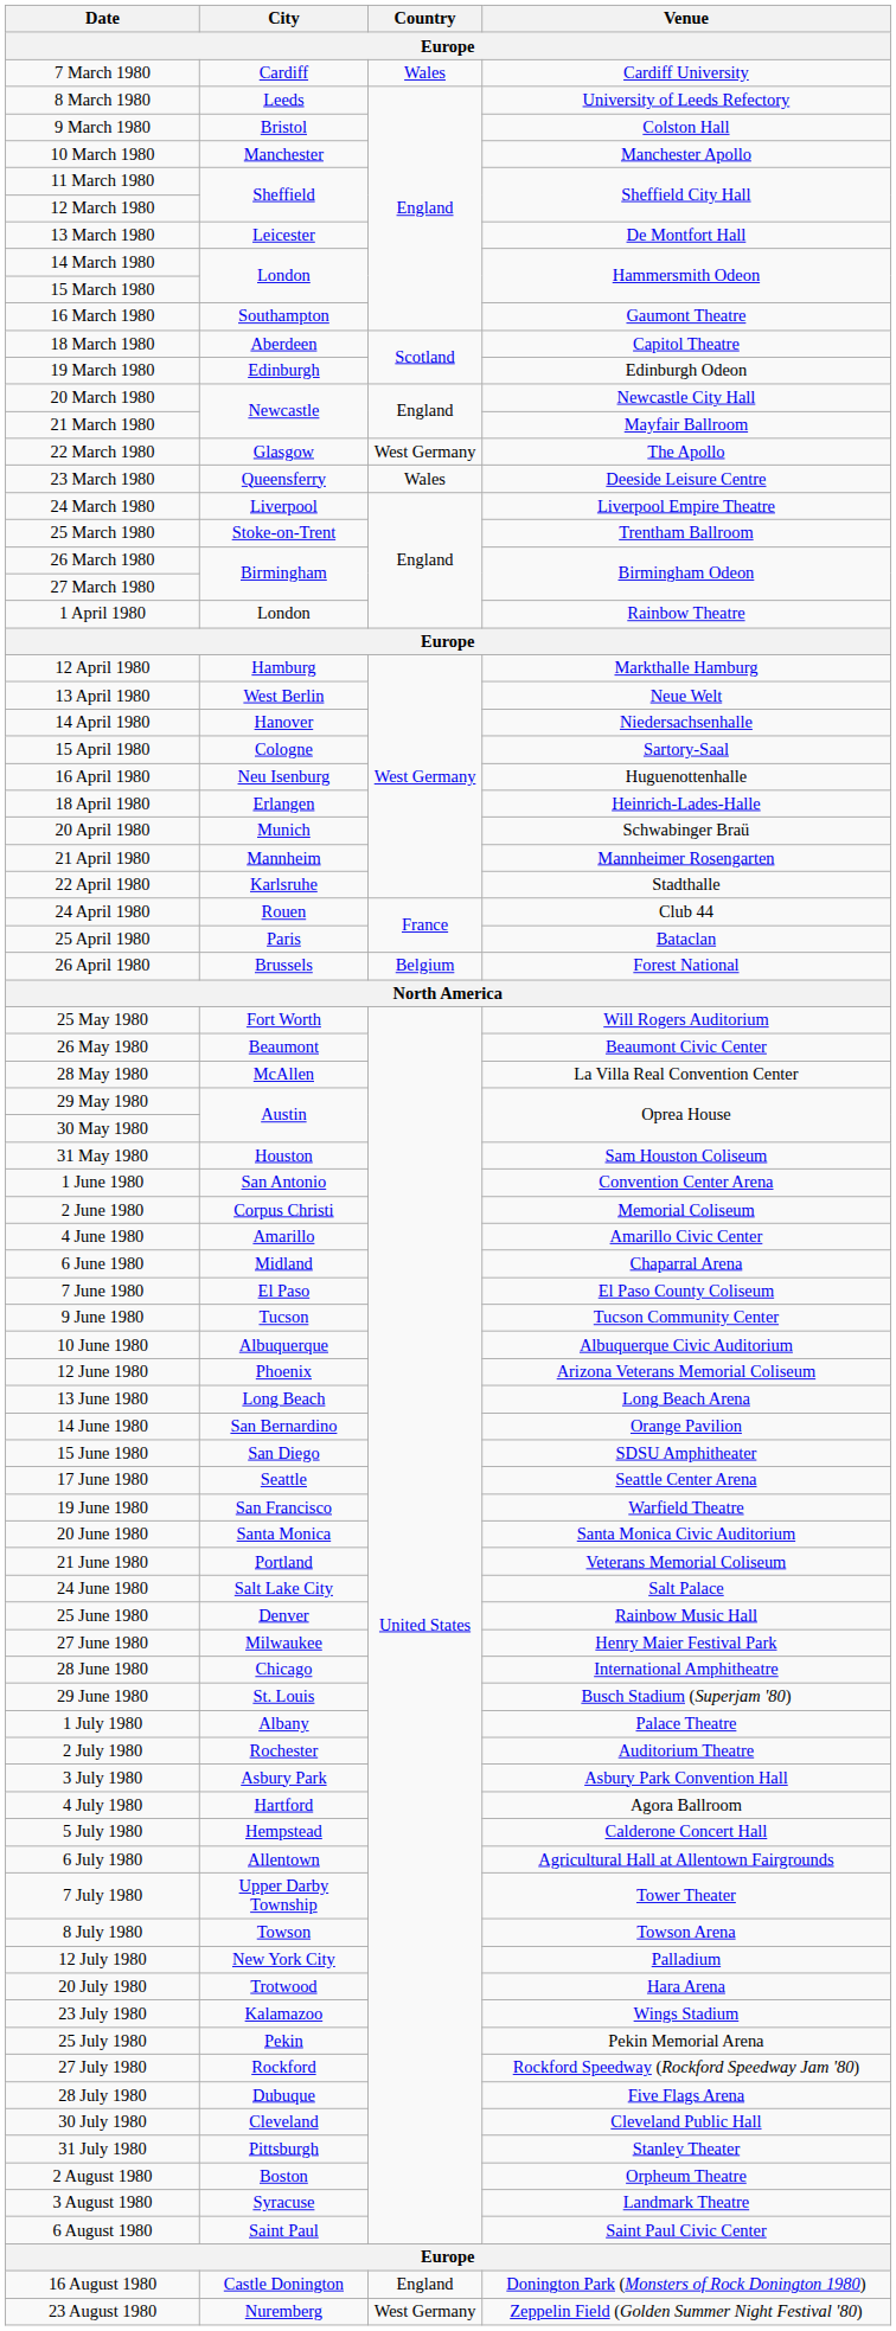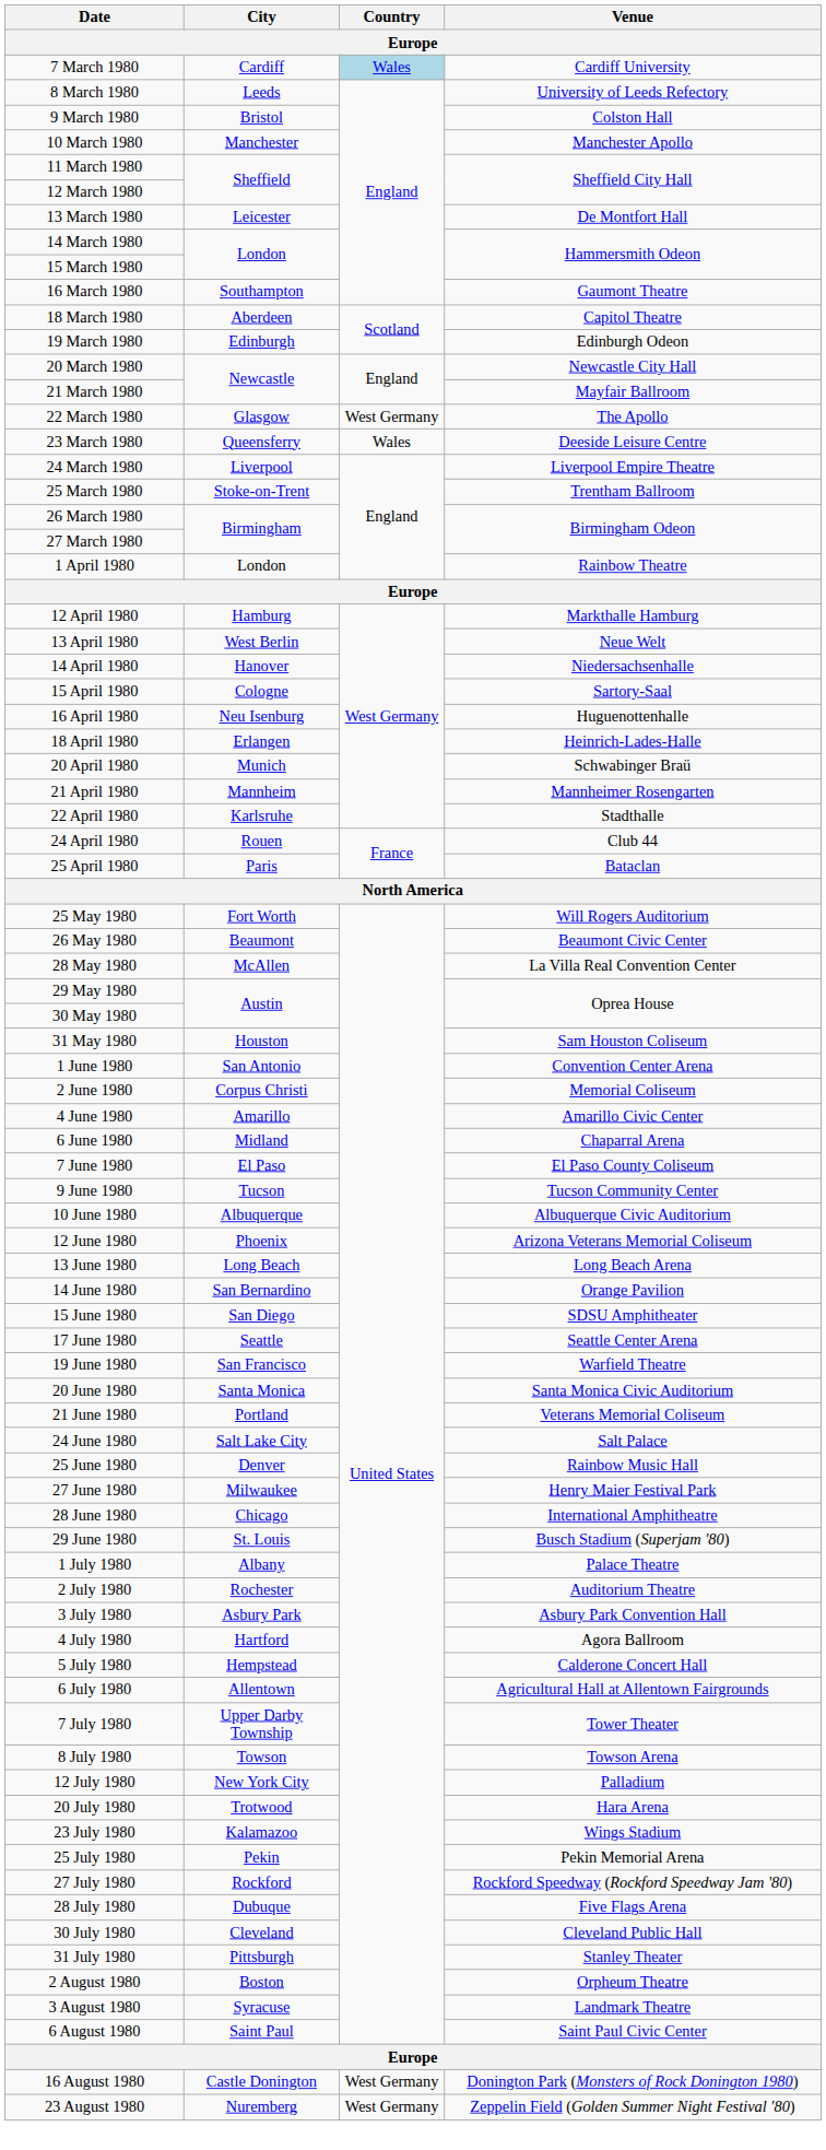 <table class="wikitable" style="text-align:center;">
 <tr>
 <th width="175">Date</th>
 <th width="150">City</th>
 <th width="100">Country</th>
 <th width="375">Venue</th>
 </tr>
 <tr>
 <th colspan="4">Europe </th>
 </tr>
 <tr>
 <td>7 March 1980</td>
 <td><a href='#'>Cardiff</a></td>
-<td><a href='#'>Wales</a></td>
+<td style="background: lightblue;"><a href='#'>Wales</a></td>
 <td><a href='#'>Cardiff University</a></td>
 </tr>
 <tr>
 <td>8 March 1980</td>
 <td><a href='#'>Leeds</a></td>
 <td rowspan="9"><a href='#'>England</a></td>
 <td><a href='#'>University of Leeds Refectory</a></td>
 </tr>
 <tr>
 <td>9 March 1980</td>
 <td><a href='#'>Bristol</a></td>
 <td><a href='#'>Colston Hall</a></td>
 </tr>
 <tr>
 <td>10 March 1980</td>
 <td><a href='#'>Manchester</a></td>
 <td><a href='#'>Manchester Apollo</a></td>
 </tr>
 <tr>
 <td>11 March 1980</td>
 <td rowspan="2"><a href='#'>Sheffield</a></td>
 <td rowspan="2"><a href='#'>Sheffield City Hall</a></td>
 </tr>
 <tr>
 <td>12 March 1980</td>
 </tr>
 <tr>
 <td>13 March 1980</td>
 <td><a href='#'>Leicester</a></td>
 <td><a href='#'>De Montfort Hall</a></td>
 </tr>
 <tr>
 <td>14 March 1980</td>
 <td rowspan="2"><a href='#'>London</a></td>
 <td rowspan="2"><a href='#'>Hammersmith Odeon</a></td>
 </tr>
 <tr>
 <td>15 March 1980</td>
 </tr>
 <tr>
 <td>16 March 1980</td>
 <td><a href='#'>Southampton</a></td>
 <td><a href='#'>Gaumont Theatre</a></td>
 </tr>
 <tr>
 <td>18 March 1980</td>
 <td><a href='#'>Aberdeen</a></td>
 <td rowspan="2"><a href='#'>Scotland</a></td>
 <td><a href='#'>Capitol Theatre</a></td>
 </tr>
 <tr>
 <td>19 March 1980</td>
 <td><a href='#'>Edinburgh</a></td>
 <td>Edinburgh Odeon</td>
 </tr>
 <tr>
 <td>20 March 1980</td>
 <td rowspan="2"><a href='#'>Newcastle</a></td>
 <td rowspan="2">England</td>
 <td><a href='#'>Newcastle City Hall</a></td>
 </tr>
 <tr>
 <td>21 March 1980</td>
 <td><a href='#'>Mayfair Ballroom</a></td>
 </tr>
 <tr>
 <td>22 March 1980</td>
 <td><a href='#'>Glasgow</a></td>
 <td>West Germany</td>
 <td><a href='#'>The Apollo</a></td>
 </tr>
 <tr>
 <td>23 March 1980</td>
 <td><a href='#'>Queensferry</a></td>
 <td>Wales</td>
 <td><a href='#'>Deeside Leisure Centre</a></td>
 </tr>
 <tr>
 <td>24 March 1980</td>
 <td><a href='#'>Liverpool</a></td>
 <td rowspan="5">England</td>
 <td><a href='#'>Liverpool Empire Theatre</a></td>
 </tr>
 <tr>
 <td>25 March 1980</td>
 <td><a href='#'>Stoke-on-Trent</a></td>
 <td><a href='#'>Trentham Ballroom</a></td>
 </tr>
 <tr>
 <td>26 March 1980</td>
 <td rowspan="2"><a href='#'>Birmingham</a></td>
 <td rowspan="2"><a href='#'>Birmingham Odeon</a></td>
 </tr>
 <tr>
 <td>27 March 1980</td>
 </tr>
 <tr>
 <td>1 April 1980</td>
 <td>London</td>
 <td><a href='#'>Rainbow Theatre</a></td>
 </tr>
 <tr>
 <th colspan="4">Europe</th>
 </tr>
 <tr>
 <td>12 April 1980</td>
 <td><a href='#'>Hamburg</a></td>
 <td rowspan="9"><a href='#'>West Germany</a></td>
 <td><a href='#'>Markthalle Hamburg</a></td>
 </tr>
 <tr>
 <td>13 April 1980</td>
 <td><a href='#'>West Berlin</a></td>
 <td><a href='#'>Neue Welt</a></td>
 </tr>
 <tr>
 <td>14 April 1980</td>
 <td><a href='#'>Hanover</a></td>
 <td><a href='#'>Niedersachsenhalle</a></td>
 </tr>
 <tr>
 <td>15 April 1980</td>
 <td><a href='#'>Cologne</a></td>
 <td><a href='#'>Sartory-Saal</a></td>
 </tr>
 <tr>
 <td>16 April 1980</td>
 <td><a href='#'>Neu Isenburg</a></td>
 <td>Huguenottenhalle</td>
 </tr>
 <tr>
 <td>18 April 1980</td>
 <td><a href='#'>Erlangen</a></td>
 <td><a href='#'>Heinrich-Lades-Halle</a></td>
 </tr>
 <tr>
 <td>20 April 1980</td>
 <td><a href='#'>Munich</a></td>
 <td>Schwabinger Braü</td>
 </tr>
 <tr>
 <td>21 April 1980</td>
 <td><a href='#'>Mannheim</a></td>
 <td><a href='#'>Mannheimer Rosengarten</a></td>
 </tr>
 <tr>
 <td>22 April 1980</td>
 <td><a href='#'>Karlsruhe</a></td>
 <td>Stadthalle</td>
 </tr>
 <tr>
 <td>24 April 1980</td>
 <td><a href='#'>Rouen</a></td>
 <td rowspan="2"><a href='#'>France</a></td>
 <td>Club 44</td>
 </tr>
 <tr>
 <td>25 April 1980</td>
 <td><a href='#'>Paris</a></td>
 <td><a href='#'>Bataclan</a></td>
-</tr>
-<tr>
-<td>26 April 1980</td>
-<td><a href='#'>Brussels</a></td>
-<td><a href='#'>Belgium</a></td>
-<td><a href='#'>Forest National</a></td>
 </tr>
 <tr>
 <th colspan="4">North America</th>
 </tr>
 <tr>
 <td>25 May 1980</td>
 <td><a href='#'>Fort Worth</a></td>
 <td rowspan="45"><a href='#'>United States</a></td>
 <td><a href='#'>Will Rogers Auditorium</a></td>
 </tr>
 <tr>
 <td>26 May 1980</td>
 <td><a href='#'>Beaumont</a></td>
 <td><a href='#'>Beaumont Civic Center</a></td>
 </tr>
 <tr>
 <td>28 May 1980</td>
 <td><a href='#'>McAllen</a></td>
 <td>La Villa Real Convention Center</td>
 </tr>
 <tr>
 <td>29 May 1980</td>
 <td rowspan="2"><a href='#'>Austin</a></td>
 <td rowspan="2">Oprea House</td>
 </tr>
 <tr>
 <td>30 May 1980</td>
 </tr>
 <tr>
 <td>31 May 1980</td>
 <td><a href='#'>Houston</a></td>
 <td><a href='#'>Sam Houston Coliseum</a></td>
 </tr>
 <tr>
 <td>1 June 1980</td>
 <td><a href='#'>San Antonio</a></td>
 <td><a href='#'>Convention Center Arena</a></td>
 </tr>
 <tr>
 <td>2 June 1980 </td>
 <td><a href='#'>Corpus Christi</a></td>
 <td><a href='#'>Memorial Coliseum</a></td>
 </tr>
 <tr>
 <td>4 June 1980 </td>
 <td><a href='#'>Amarillo</a></td>
 <td><a href='#'>Amarillo Civic Center</a></td>
 </tr>
 <tr>
 <td>6 June 1980 </td>
 <td><a href='#'>Midland</a></td>
 <td><a href='#'>Chaparral Arena</a></td>
 </tr>
 <tr>
 <td>7 June 1980 </td>
 <td><a href='#'>El Paso</a></td>
 <td><a href='#'>El Paso County Coliseum</a></td>
 </tr>
 <tr>
 <td>9 June 1980 </td>
 <td><a href='#'>Tucson</a></td>
 <td><a href='#'>Tucson Community Center</a></td>
 </tr>
 <tr>
 <td>10 June 1980</td>
 <td><a href='#'>Albuquerque</a></td>
 <td><a href='#'>Albuquerque Civic Auditorium</a></td>
 </tr>
 <tr>
 <td>12 June 1980</td>
 <td><a href='#'>Phoenix</a></td>
 <td><a href='#'>Arizona Veterans Memorial Coliseum</a></td>
 </tr>
 <tr>
 <td>13 June 1980</td>
 <td><a href='#'>Long Beach</a></td>
 <td><a href='#'>Long Beach Arena</a></td>
 </tr>
 <tr>
 <td>14 June 1980</td>
 <td><a href='#'>San Bernardino</a></td>
 <td><a href='#'>Orange Pavilion</a></td>
 </tr>
 <tr>
 <td>15 June 1980</td>
 <td><a href='#'>San Diego</a></td>
 <td><a href='#'>SDSU Amphitheater</a></td>
 </tr>
 <tr>
 <td>17 June 1980</td>
 <td><a href='#'>Seattle</a></td>
 <td><a href='#'>Seattle Center Arena</a></td>
 </tr>
 <tr>
 <td>19 June 1980</td>
 <td><a href='#'>San Francisco</a></td>
 <td><a href='#'>Warfield Theatre</a></td>
 </tr>
 <tr>
 <td>20 June 1980</td>
 <td><a href='#'>Santa Monica</a></td>
 <td><a href='#'>Santa Monica Civic Auditorium</a></td>
 </tr>
 <tr>
 <td>21 June 1980</td>
 <td><a href='#'>Portland</a></td>
 <td><a href='#'>Veterans Memorial Coliseum</a></td>
 </tr>
 <tr>
 <td>24 June 1980</td>
 <td><a href='#'>Salt Lake City</a></td>
 <td><a href='#'>Salt Palace</a></td>
 </tr>
 <tr>
 <td>25 June 1980</td>
 <td><a href='#'>Denver</a></td>
 <td><a href='#'>Rainbow Music Hall</a></td>
 </tr>
 <tr>
 <td>27 June 1980</td>
 <td><a href='#'>Milwaukee</a></td>
 <td><a href='#'>Henry Maier Festival Park</a></td>
 </tr>
 <tr>
 <td>28 June 1980</td>
 <td><a href='#'>Chicago</a></td>
 <td><a href='#'>International Amphitheatre</a></td>
 </tr>
 <tr>
 <td>29 June 1980   </td>
 <td><a href='#'>St. Louis</a></td>
 <td><a href='#'>Busch Stadium</a> (<em>Superjam '80</em>)</td>
 </tr>
 <tr>
 <td>1 July 1980</td>
 <td><a href='#'>Albany</a></td>
 <td><a href='#'>Palace Theatre</a></td>
 </tr>
 <tr>
 <td>2 July 1980</td>
 <td><a href='#'>Rochester</a></td>
 <td><a href='#'>Auditorium Theatre</a></td>
 </tr>
 <tr>
 <td>3 July 1980</td>
 <td><a href='#'>Asbury Park</a></td>
 <td><a href='#'>Asbury Park Convention Hall</a></td>
 </tr>
 <tr>
 <td>4 July 1980</td>
 <td><a href='#'>Hartford</a></td>
 <td>Agora Ballroom</td>
 </tr>
 <tr>
 <td>5 July 1980</td>
 <td><a href='#'>Hempstead</a></td>
 <td><a href='#'>Calderone Concert Hall</a></td>
 </tr>
 <tr>
 <td>6 July 1980</td>
 <td><a href='#'>Allentown</a></td>
 <td><a href='#'>Agricultural Hall at Allentown Fairgrounds</a></td>
 </tr>
 <tr>
 <td>7 July 1980</td>
 <td><a href='#'>Upper Darby Township</a></td>
 <td><a href='#'>Tower Theater</a></td>
 </tr>
 <tr>
 <td>8 July 1980</td>
 <td><a href='#'>Towson</a></td>
 <td><a href='#'>Towson Arena</a></td>
 </tr>
 <tr>
 <td>12 July 1980</td>
 <td><a href='#'>New York City</a></td>
 <td><a href='#'>Palladium</a></td>
 </tr>
 <tr>
 <td>20 July 1980  </td>
 <td><a href='#'>Trotwood</a></td>
 <td><a href='#'>Hara Arena</a></td>
 </tr>
 <tr>
 <td>23 July 1980  </td>
 <td><a href='#'>Kalamazoo</a></td>
 <td><a href='#'>Wings Stadium</a></td>
 </tr>
 <tr>
 <td>25 July 1980</td>
 <td><a href='#'>Pekin</a></td>
 <td>Pekin Memorial Arena</td>
 </tr>
 <tr>
 <td>27 July 1980<br>   </td>
 <td><a href='#'>Rockford</a></td>
 <td><a href='#'>Rockford Speedway</a> (<em>Rockford Speedway Jam '80</em>)</td>
 </tr>
 <tr>
 <td>28 July 1980  </td>
 <td><a href='#'>Dubuque</a></td>
 <td><a href='#'>Five Flags Arena</a></td>
 </tr>
 <tr>
 <td>30 July 1980  </td>
 <td><a href='#'>Cleveland</a></td>
 <td><a href='#'>Cleveland Public Hall</a></td>
 </tr>
 <tr>
 <td>31 July 1980  </td>
 <td><a href='#'>Pittsburgh</a></td>
 <td><a href='#'>Stanley Theater</a></td>
 </tr>
 <tr>
 <td>2 August 1980  </td>
 <td><a href='#'>Boston</a></td>
 <td><a href='#'>Orpheum Theatre</a></td>
 </tr>
 <tr>
 <td>3 August 1980  </td>
 <td><a href='#'>Syracuse</a></td>
 <td><a href='#'>Landmark Theatre</a></td>
 </tr>
 <tr>
 <td>6 August 1980</td>
 <td><a href='#'>Saint Paul</a></td>
 <td><a href='#'>Saint Paul Civic Center</a></td>
 </tr>
 <tr>
 <th colspan="4">Europe</th>
 </tr>
 <tr>
 <td>16 August 1980<br>    </td>
 <td><a href='#'>Castle Donington</a></td>
-<td>England</td>
+<td>West Germany</td>
 <td><a href='#'>Donington Park</a> (<em><a href='#'>Monsters of Rock Donington 1980</a></em>)</td>
 </tr>
 <tr>
 <td>23 August 1980<br>     </td>
 <td><a href='#'>Nuremberg</a></td>
 <td>West Germany</td>
 <td><a href='#'>Zeppelin Field</a> (<em>Golden Summer Night Festival '80</em>)</td>
 </tr>
 </table>
